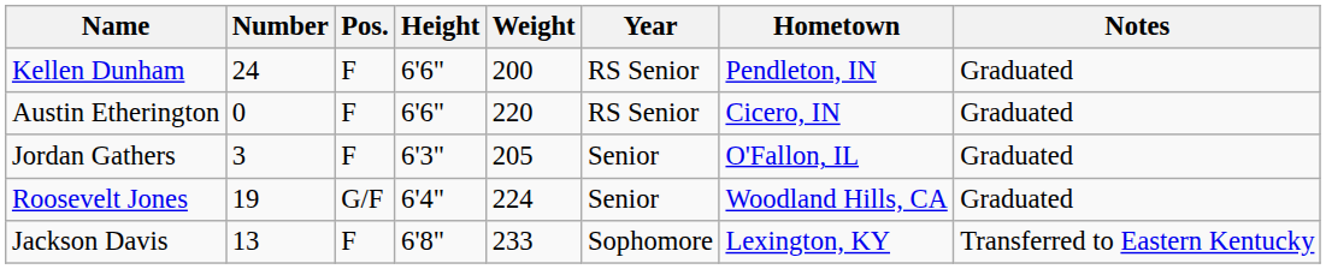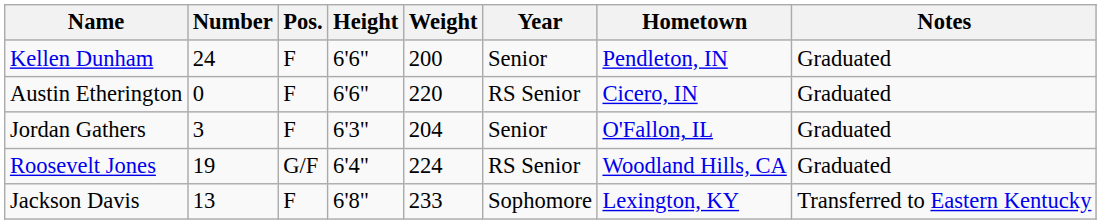 <table class="wikitable sortable" border="1">
 <tr>
 <th>Name</th>
 <th>Number</th>
 <th>Pos.</th>
 <th>Height</th>
 <th>Weight</th>
 <th>Year</th>
 <th>Hometown</th>
 <th class="unsortable">Notes</th>
 </tr>
 <tr>
 <td><a href='#'>Kellen Dunham</a></td>
 <td>24</td>
 <td>F</td>
 <td>6'6"</td>
 <td>200</td>
-<td>RS Senior</td>
+<td>Senior</td>
 <td><a href='#'>Pendleton, IN</a></td>
 <td>Graduated</td>
 </tr>
 <tr>
 <td>Austin Etherington</td>
 <td>0</td>
 <td>F</td>
 <td>6'6"</td>
 <td>220</td>
 <td>RS Senior</td>
 <td><a href='#'>Cicero, IN</a></td>
 <td>Graduated</td>
 </tr>
 <tr>
 <td>Jordan Gathers</td>
 <td>3</td>
 <td>F</td>
 <td>6'3"</td>
-<td>205</td>
+<td>204</td>
 <td>Senior</td>
 <td><a href='#'>O'Fallon, IL</a></td>
 <td>Graduated</td>
 </tr>
 <tr>
 <td><a href='#'>Roosevelt Jones</a></td>
 <td>19</td>
 <td>G/F</td>
 <td>6'4"</td>
 <td>224</td>
-<td>Senior</td>
+<td>RS Senior</td>
 <td><a href='#'>Woodland Hills, CA</a></td>
 <td>Graduated</td>
 </tr>
 <tr>
 <td>Jackson Davis</td>
 <td>13</td>
 <td>F</td>
 <td>6'8"</td>
 <td>233</td>
 <td>Sophomore</td>
 <td><a href='#'>Lexington, KY</a></td>
 <td>Transferred to <a href='#'>Eastern Kentucky</a></td>
 </tr>
 </table>
